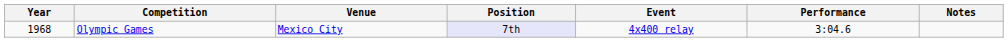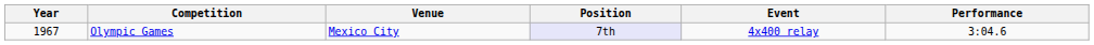 <table class="wikitable" width=60% style="font-size:90%; text-align:center;">
 <tr>
 <th>Year</th>
 <th>Competition</th>
 <th>Venue</th>
 <th>Position</th>
 <th>Event</th>
 <th>Performance</th>
-<th>Notes</th>
 </tr>
 <tr>
-<td rowspan=1>1968</td>
+<td rowspan=1>1967</td>
 <td rowspan=1 align=left><a href='#'>Olympic Games</a></td>
 <td rowspan=1 align=left> <a href='#'>Mexico City</a></td>
 <td style="background: lavender;">7th</td>
 <td><a href='#'>4x400 relay</a></td>
 <td>3:04.6</td>
-<td></td>
 </tr>
 </table>
